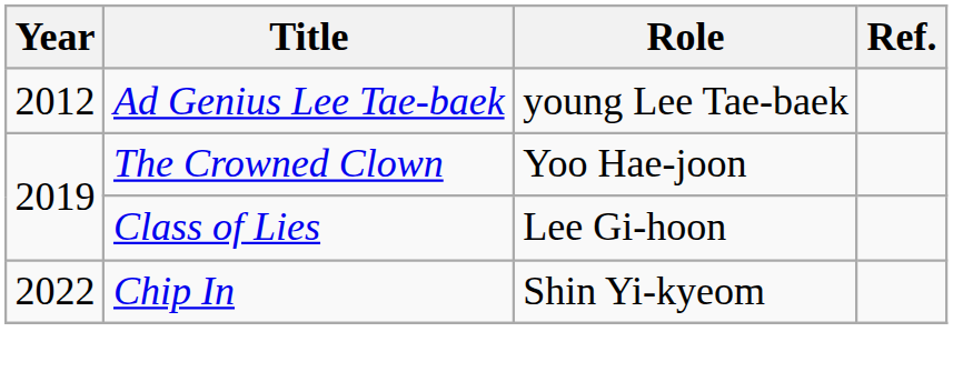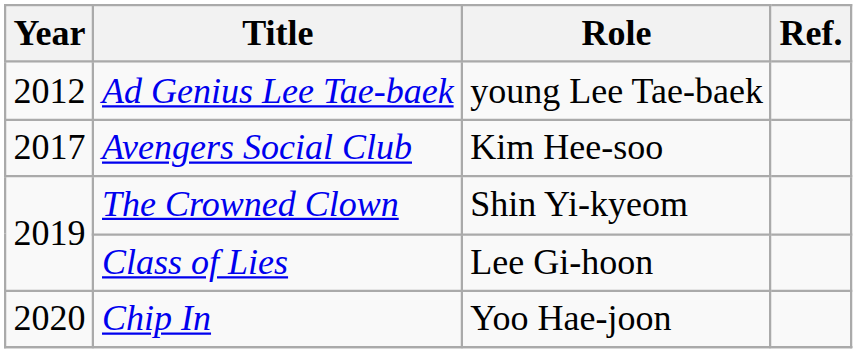 <table class="wikitable sortable">
 <tr>
 <th>Year</th>
 <th>Title</th>
 <th>Role</th>
 <th>Ref.</th>
 </tr>
 <tr>
 <td>2012</td>
 <td><em><a href='#'>Ad Genius Lee Tae-baek</a></em></td>
 <td>young Lee Tae-baek</td>
 <td></td>
 </tr>
 <tr>
+<td>2017</td>
+<td><em><a href='#'>Avengers Social Club</a></em></td>
+<td>Kim Hee-soo</td>
+<td></td>
+</tr>
+<tr>
 <td rowspan="2">2019</td>
 <td><em><a href='#'>The Crowned Clown</a></em></td>
-<td>Yoo Hae-joon</td>
+<td>Shin Yi-kyeom</td>
 <td></td>
 </tr>
 <tr>
 <td><em><a href='#'>Class of Lies</a></em></td>
 <td>Lee Gi-hoon</td>
 <td></td>
 </tr>
 <tr>
-<td>2022</td>
+<td>2020</td>
 <td><em><a href='#'>Chip In</a></em></td>
-<td>Shin Yi-kyeom</td>
+<td>Yoo Hae-joon</td>
 <td></td>
 </tr>
 <tr>
 </tr>
 </table>
